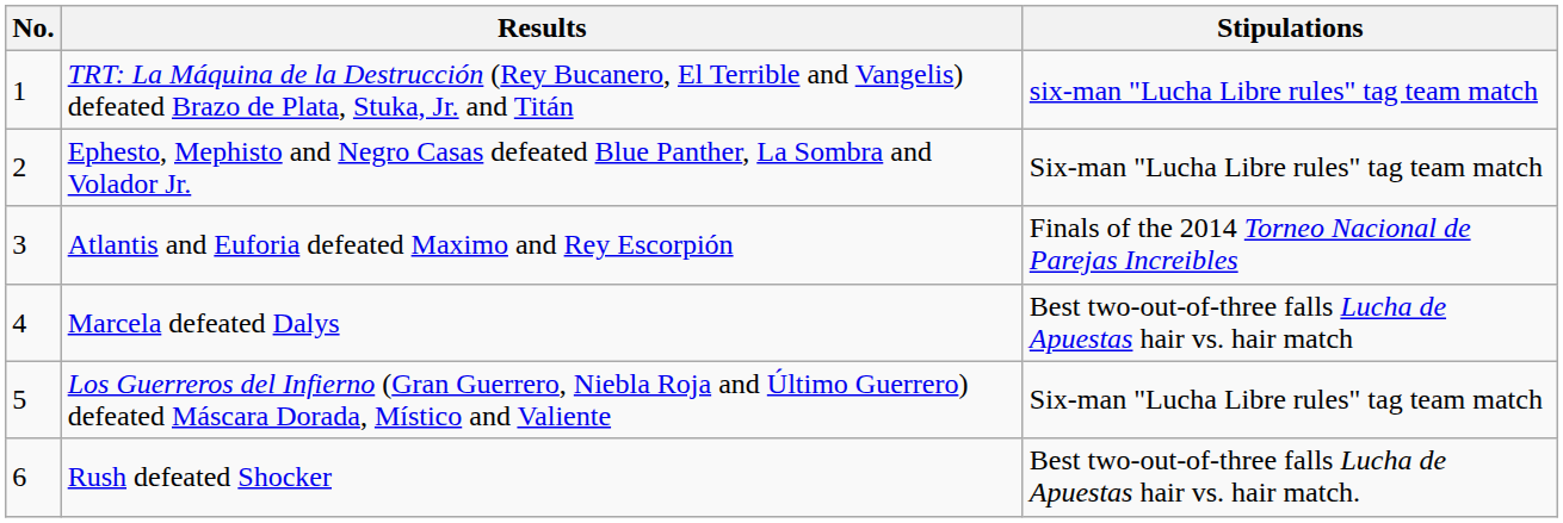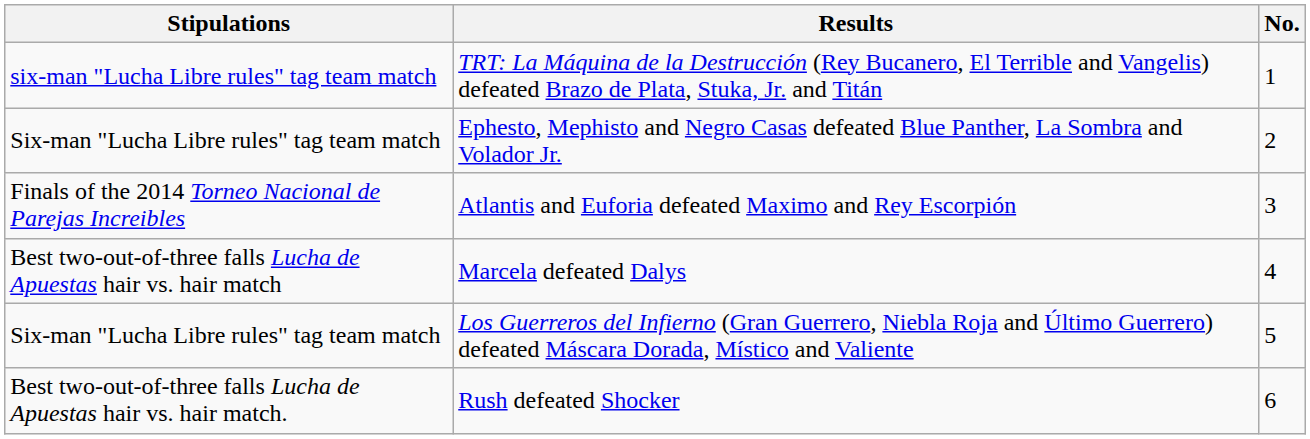 <table class="wikitable">
 <tr>
+<th><strong>Stipulations</strong></th>
+<th><strong>Results</strong></th>
 <th><strong>No.</strong></th>
-<th><strong>Results</strong></th>
-<th><strong>Stipulations</strong></th>
 </tr>
 <tr>
+<td><a href='#'>six-man "Lucha Libre rules" tag team match</a></td>
+<td><em><a href='#'>TRT: La Máquina de la Destrucción</a></em> (<a href='#'>Rey Bucanero</a>, <a href='#'>El Terrible</a> and <a href='#'>Vangelis</a>) defeated <a href='#'>Brazo de Plata</a>, <a href='#'>Stuka, Jr.</a> and <a href='#'>Titán</a></td>
 <td>1</td>
-<td><em><a href='#'>TRT: La Máquina de la Destrucción</a></em> (<a href='#'>Rey Bucanero</a>, <a href='#'>El Terrible</a> and <a href='#'>Vangelis</a>) defeated <a href='#'>Brazo de Plata</a>, <a href='#'>Stuka, Jr.</a> and <a href='#'>Titán</a></td>
-<td><a href='#'>six-man "Lucha Libre rules" tag team match</a></td>
 </tr>
 <tr>
+<td>Six-man "Lucha Libre rules" tag team match</td>
+<td><a href='#'>Ephesto</a>, <a href='#'>Mephisto</a> and <a href='#'>Negro Casas</a> defeated <a href='#'>Blue Panther</a>, <a href='#'>La Sombra</a> and <a href='#'>Volador Jr.</a></td>
 <td>2</td>
-<td><a href='#'>Ephesto</a>, <a href='#'>Mephisto</a> and <a href='#'>Negro Casas</a> defeated <a href='#'>Blue Panther</a>, <a href='#'>La Sombra</a> and <a href='#'>Volador Jr.</a></td>
-<td>Six-man "Lucha Libre rules" tag team match</td>
 </tr>
 <tr>
+<td>Finals of the 2014 <em><a href='#'>Torneo Nacional de Parejas Increibles</a></em></td>
+<td><a href='#'>Atlantis</a> and <a href='#'>Euforia</a> defeated <a href='#'>Maximo</a> and <a href='#'>Rey Escorpión</a></td>
 <td>3</td>
-<td><a href='#'>Atlantis</a> and <a href='#'>Euforia</a> defeated <a href='#'>Maximo</a> and <a href='#'>Rey Escorpión</a></td>
-<td>Finals of the 2014 <em><a href='#'>Torneo Nacional de Parejas Increibles</a></em></td>
 </tr>
 <tr>
+<td>Best two-out-of-three falls <em><a href='#'>Lucha de Apuestas</a></em> hair vs. hair match</td>
+<td><a href='#'>Marcela</a> defeated <a href='#'>Dalys</a></td>
 <td>4</td>
-<td><a href='#'>Marcela</a> defeated <a href='#'>Dalys</a></td>
-<td>Best two-out-of-three falls <em><a href='#'>Lucha de Apuestas</a></em> hair vs. hair match</td>
 </tr>
 <tr>
+<td>Six-man "Lucha Libre rules" tag team match</td>
+<td><em><a href='#'>Los Guerreros del Infierno</a></em> (<a href='#'>Gran Guerrero</a>, <a href='#'>Niebla Roja</a> and <a href='#'>Último Guerrero</a>) defeated <a href='#'>Máscara Dorada</a>, <a href='#'>Místico</a> and <a href='#'>Valiente</a></td>
 <td>5</td>
-<td><em><a href='#'>Los Guerreros del Infierno</a></em> (<a href='#'>Gran Guerrero</a>, <a href='#'>Niebla Roja</a> and <a href='#'>Último Guerrero</a>) defeated <a href='#'>Máscara Dorada</a>, <a href='#'>Místico</a> and <a href='#'>Valiente</a></td>
-<td>Six-man "Lucha Libre rules" tag team match</td>
 </tr>
 <tr>
+<td>Best two-out-of-three falls <em>Lucha de Apuestas</em> hair vs. hair match.</td>
+<td><a href='#'>Rush</a> defeated <a href='#'>Shocker</a></td>
 <td>6</td>
-<td><a href='#'>Rush</a> defeated <a href='#'>Shocker</a></td>
-<td>Best two-out-of-three falls <em>Lucha de Apuestas</em> hair vs. hair match.</td>
 </tr>
 </table>
